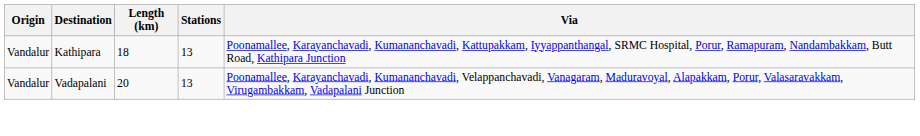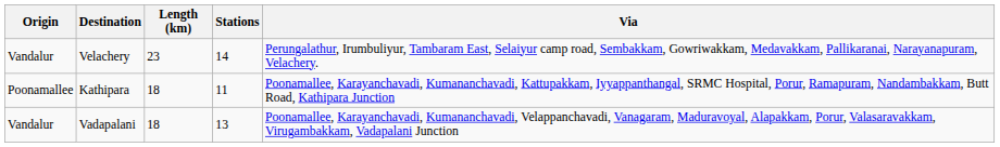 <table class="wikitable">
 <tr>
 <th>Origin</th>
 <th>Destination</th>
 <th>Length (km)</th>
 <th>Stations</th>
 <th>Via</th>
 </tr>
 <tr>
 <td>Vandalur</td>
+<td>Velachery</td>
+<td>23</td>
+<td>14</td>
+<td><a href='#'>Perungalathur</a>, Irumbuliyur, <a href='#'>Tambaram East</a>, <a href='#'>Selaiyur</a> camp road, <a href='#'>Sembakkam</a>, Gowriwakkam, <a href='#'>Medavakkam</a>, <a href='#'>Pallikaranai</a>, <a href='#'>Narayanapuram</a>, <a href='#'>Velachery</a>.</td>
+</tr>
+<tr>
+<td>Poonamallee</td>
 <td>Kathipara</td>
 <td>18</td>
-<td>13</td>
+<td>11</td>
 <td><a href='#'>Poonamallee</a>, <a href='#'>Karayanchavadi</a>, <a href='#'>Kumananchavadi</a>, <a href='#'>Kattupakkam</a>, <a href='#'>Iyyappanthangal</a>, SRMC Hospital, <a href='#'>Porur</a>, <a href='#'>Ramapuram</a>, <a href='#'>Nandambakkam</a>, Butt Road, <a href='#'>Kathipara Junction</a></td>
 </tr>
 <tr>
 <td>Vandalur</td>
 <td>Vadapalani</td>
-<td>20</td>
+<td>18</td>
 <td>13</td>
 <td><a href='#'>Poonamallee</a>, <a href='#'>Karayanchavadi</a>, <a href='#'>Kumananchavadi</a>, Velappanchavadi, <a href='#'>Vanagaram</a>, <a href='#'>Maduravoyal</a>, <a href='#'>Alapakkam</a>, <a href='#'>Porur</a>, <a href='#'>Valasaravakkam</a>, <a href='#'>Virugambakkam</a>, <a href='#'>Vadapalani</a> Junction</td>
 </tr>
 </table>
